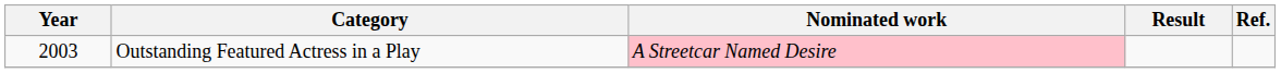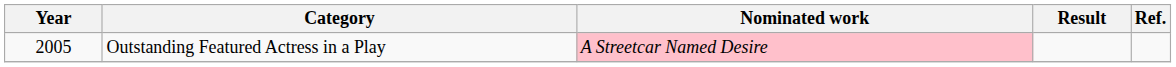 <table class=wikitable>
 <tr>
 <th scope="col" style="width:5em;">Year</th>
 <th scope="col" style="width:26em;">Category</th>
 <th scope="col" style="width:25em;">Nominated work</th>
 <th scope="col" style="width:5em;">Result</th>
 <th>Ref.</th>
 </tr>
 <tr>
-<td style="text-align:center;">2003</td>
+<td style="text-align:center;">2005</td>
 <td>Outstanding Featured Actress in a Play</td>
 <td style="background: pink;"><em>A Streetcar Named Desire</em></td>
 <td></td>
 <td></td>
 </tr>
 <tr>
 </tr>
 </table>
